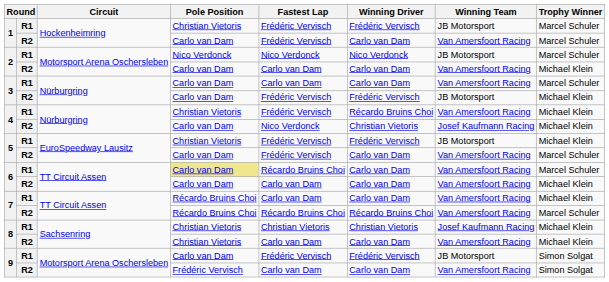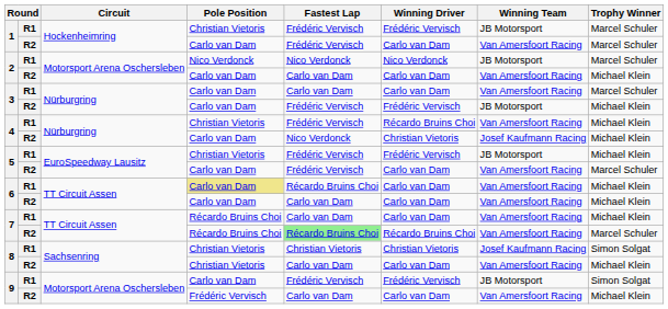 <table class="wikitable" style="font-size: 85%">
 <tr>
 <th colspan=2>Round</th>
 <th>Circuit</th>
 <th>Pole Position</th>
 <th>Fastest Lap</th>
 <th>Winning Driver</th>
 <th>Winning Team</th>
 <th>Trophy Winner</th>
 </tr>
 <tr>
 <th rowspan=2>1</th>
 <th>R1</th>
 <td rowspan=2><a href='#'>Hockenheimring</a></td>
 <td> <a href='#'>Christian Vietoris</a></td>
 <td> <a href='#'>Frédéric Vervisch</a></td>
 <td> <a href='#'>Frédéric Vervisch</a></td>
 <td> JB Motorsport</td>
 <td> Marcel Schuler</td>
 </tr>
 <tr>
 <th>R2</th>
 <td> <a href='#'>Carlo van Dam</a></td>
 <td> <a href='#'>Frédéric Vervisch</a></td>
 <td> <a href='#'>Carlo van Dam</a></td>
 <td> <a href='#'>Van Amersfoort Racing</a></td>
 <td> Marcel Schuler</td>
 </tr>
 <tr>
 <th rowspan=2>2</th>
 <th>R1</th>
 <td rowspan=2 nowrap><a href='#'>Motorsport Arena Oschersleben</a></td>
 <td> <a href='#'>Nico Verdonck</a></td>
 <td> <a href='#'>Nico Verdonck</a></td>
 <td> <a href='#'>Nico Verdonck</a></td>
 <td> JB Motorsport</td>
 <td> Marcel Schuler</td>
 </tr>
 <tr>
 <th>R2</th>
 <td> <a href='#'>Carlo van Dam</a></td>
 <td> <a href='#'>Carlo van Dam</a></td>
 <td> <a href='#'>Carlo van Dam</a></td>
 <td> <a href='#'>Van Amersfoort Racing</a></td>
 <td> Michael Klein</td>
 </tr>
 <tr>
 <th rowspan=2>3</th>
 <th>R1</th>
 <td rowspan=2><a href='#'>Nürburgring</a></td>
 <td> <a href='#'>Carlo van Dam</a></td>
 <td> <a href='#'>Carlo van Dam</a></td>
 <td> <a href='#'>Carlo van Dam</a></td>
 <td> <a href='#'>Van Amersfoort Racing</a></td>
 <td> Marcel Schuler</td>
 </tr>
 <tr>
 <th>R2</th>
 <td> <a href='#'>Carlo van Dam</a></td>
 <td> <a href='#'>Frédéric Vervisch</a></td>
 <td> <a href='#'>Frédéric Vervisch</a></td>
 <td> JB Motorsport</td>
 <td> Michael Klein</td>
 </tr>
 <tr>
 <th rowspan=2>4</th>
 <th>R1</th>
 <td rowspan=2><a href='#'>Nürburgring</a></td>
 <td> <a href='#'>Christian Vietoris</a></td>
 <td> <a href='#'>Frédéric Vervisch</a></td>
 <td nowrap> <a href='#'>Récardo Bruins Choi</a></td>
 <td nowrap> <a href='#'>Van Amersfoort Racing</a></td>
 <td> Michael Klein</td>
 </tr>
 <tr>
 <th>R2</th>
 <td> <a href='#'>Carlo van Dam</a></td>
 <td> <a href='#'>Nico Verdonck</a></td>
 <td> <a href='#'>Christian Vietoris</a></td>
 <td> <a href='#'>Josef Kaufmann Racing</a></td>
 <td> Michael Klein</td>
 </tr>
 <tr>
 <th rowspan=2>5</th>
 <th>R1</th>
 <td rowspan=2><a href='#'>EuroSpeedway Lausitz</a></td>
 <td> <a href='#'>Christian Vietoris</a></td>
 <td> <a href='#'>Frédéric Vervisch</a></td>
 <td> <a href='#'>Frédéric Vervisch</a></td>
 <td> JB Motorsport</td>
 <td> Michael Klein</td>
 </tr>
 <tr>
 <th>R2</th>
 <td> <a href='#'>Carlo van Dam</a></td>
 <td> <a href='#'>Frédéric Vervisch</a></td>
 <td> <a href='#'>Carlo van Dam</a></td>
 <td> <a href='#'>Van Amersfoort Racing</a></td>
 <td> Marcel Schuler</td>
 </tr>
 <tr>
 <th rowspan=2>6</th>
 <th>R1</th>
 <td rowspan=2><a href='#'>TT Circuit Assen</a></td>
 <td style="background: khaki;"> <a href='#'>Carlo van Dam</a></td>
 <td nowrap> <a href='#'>Récardo Bruins Choi</a></td>
 <td> <a href='#'>Carlo van Dam</a></td>
 <td> <a href='#'>Van Amersfoort Racing</a></td>
-<td> Marcel Schuler</td>
+<td> Michael Klein</td>
 </tr>
 <tr>
 <th>R2</th>
 <td> <a href='#'>Carlo van Dam</a></td>
 <td> <a href='#'>Carlo van Dam</a></td>
 <td> <a href='#'>Carlo van Dam</a></td>
 <td> <a href='#'>Van Amersfoort Racing</a></td>
 <td> Michael Klein</td>
 </tr>
 <tr>
 <th rowspan=2>7</th>
 <th>R1</th>
 <td rowspan=2><a href='#'>TT Circuit Assen</a></td>
 <td> <a href='#'>Récardo Bruins Choi</a></td>
 <td> <a href='#'>Carlo van Dam</a></td>
 <td> <a href='#'>Carlo van Dam</a></td>
 <td> <a href='#'>Van Amersfoort Racing</a></td>
 <td> Michael Klein</td>
 </tr>
 <tr>
 <th>R2</th>
 <td nowrap> <a href='#'>Récardo Bruins Choi</a></td>
-<td nowrap> <a href='#'>Récardo Bruins Choi</a></td>
+<td nowrap style="background: lightgreen;"> <a href='#'>Récardo Bruins Choi</a></td>
 <td nowrap> <a href='#'>Récardo Bruins Choi</a></td>
 <td nowrap> <a href='#'>Van Amersfoort Racing</a></td>
 <td nowrap> Marcel Schuler</td>
 </tr>
 <tr>
 <th rowspan=2>8</th>
 <th>R1</th>
 <td rowspan=2><a href='#'>Sachsenring</a></td>
 <td> <a href='#'>Christian Vietoris</a></td>
 <td> <a href='#'>Christian Vietoris</a></td>
 <td> <a href='#'>Christian Vietoris</a></td>
 <td nowrap> <a href='#'>Josef Kaufmann Racing</a></td>
-<td> Michael Klein</td>
+<td> Simon Solgat</td>
 </tr>
 <tr>
 <th>R2</th>
 <td> <a href='#'>Christian Vietoris</a></td>
 <td> <a href='#'>Carlo van Dam</a></td>
 <td> <a href='#'>Carlo van Dam</a></td>
 <td> <a href='#'>Van Amersfoort Racing</a></td>
 <td> Michael Klein</td>
 </tr>
 <tr>
 <th rowspan=2>9</th>
 <th>R1</th>
 <td rowspan=2><a href='#'>Motorsport Arena Oschersleben</a></td>
 <td> <a href='#'>Carlo van Dam</a></td>
 <td> <a href='#'>Frédéric Vervisch</a></td>
 <td> <a href='#'>Frédéric Vervisch</a></td>
 <td> JB Motorsport</td>
 <td> Simon Solgat</td>
 </tr>
 <tr>
 <th>R2</th>
 <td> <a href='#'>Frédéric Vervisch</a></td>
 <td> <a href='#'>Carlo van Dam</a></td>
 <td> <a href='#'>Carlo van Dam</a></td>
 <td> <a href='#'>Van Amersfoort Racing</a></td>
-<td> Simon Solgat</td>
+<td> Michael Klein</td>
 </tr>
 </table>
